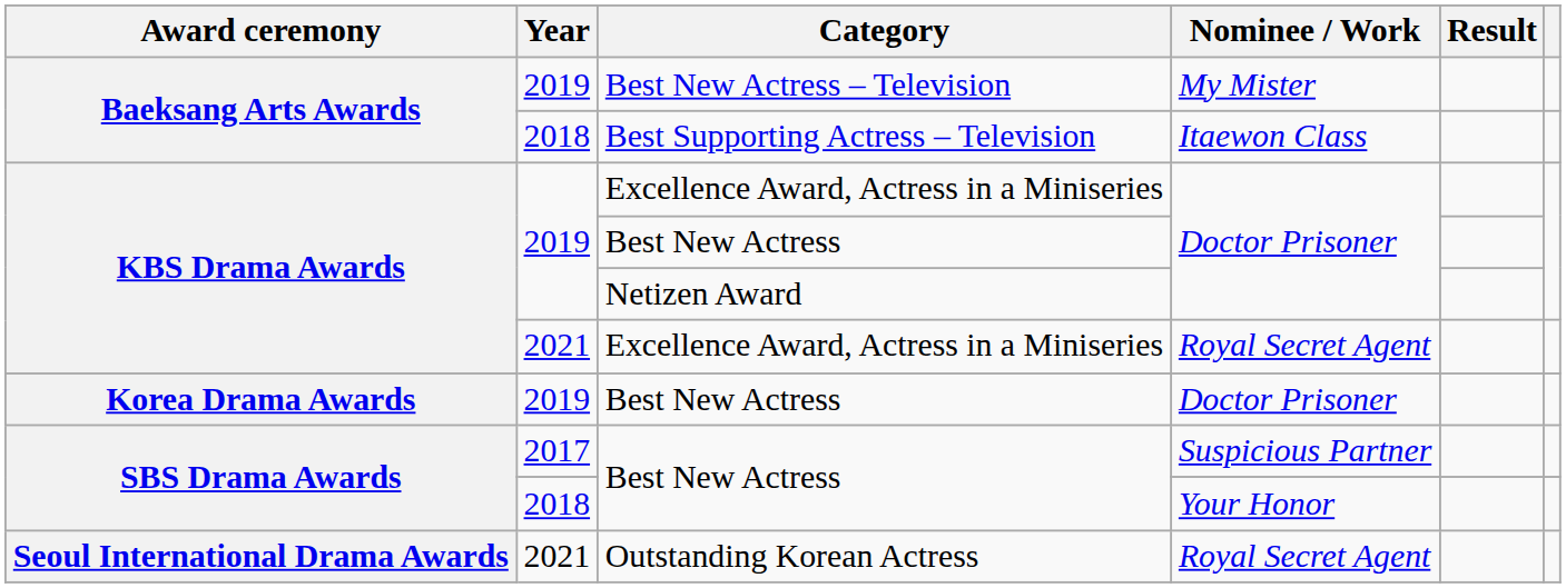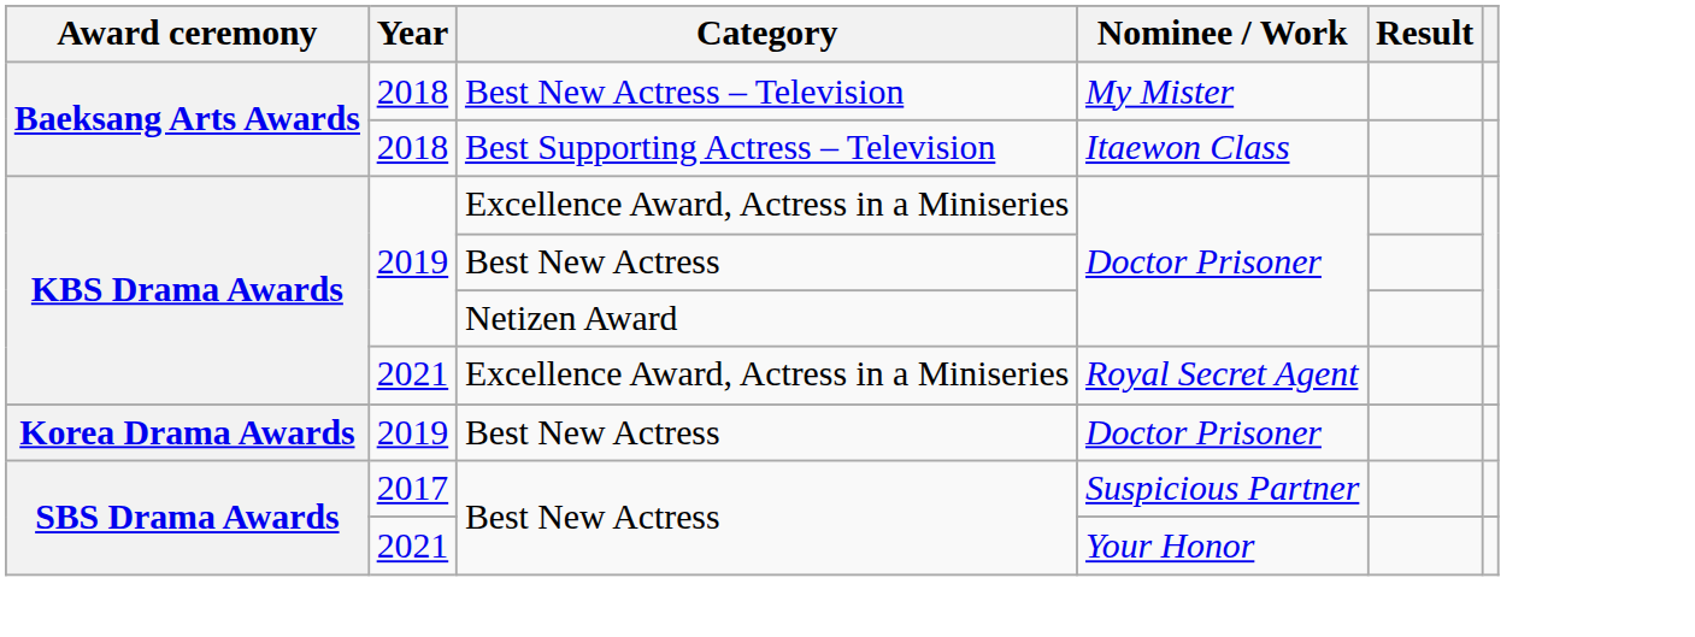 <table class="wikitable plainrowheaders sortable">
 <tr>
 <th scope="col">Award ceremony</th>
 <th scope="col">Year</th>
 <th scope="col">Category</th>
 <th scope="col">Nominee / Work</th>
 <th scope="col">Result</th>
 <th scope="col" class="unsortable"></th>
 </tr>
 <tr>
 <th scope="row" rowspan="2"><a href='#'>Baeksang Arts Awards</a></th>
-<td style="text-align:center"><a href='#'>2019</a></td>
+<td style="text-align:center"><a href='#'>2018</a></td>
 <td><a href='#'>Best New Actress – Television</a></td>
 <td><em><a href='#'>My Mister</a></em></td>
 <td></td>
 <td style="text-align:center"></td>
 </tr>
 <tr>
 <td style="text-align:center"><a href='#'>2018</a></td>
 <td><a href='#'>Best Supporting Actress – Television</a></td>
 <td><em><a href='#'>Itaewon Class</a></em></td>
 <td></td>
 <td style="text-align:center"></td>
 </tr>
 <tr>
 <th scope="row" rowspan="4"><a href='#'>KBS Drama Awards</a></th>
 <td rowspan="3" style="text-align:center"><a href='#'>2019</a></td>
 <td>Excellence Award, Actress in a Miniseries</td>
 <td rowspan="3"><em><a href='#'>Doctor Prisoner</a></em></td>
 <td></td>
 <td rowspan="3" style="text-align:center"></td>
 </tr>
 <tr>
 <td>Best New Actress</td>
 <td></td>
 </tr>
 <tr>
 <td>Netizen Award</td>
 <td></td>
 </tr>
 <tr>
 <td style="text-align:center"><a href='#'>2021</a></td>
 <td>Excellence Award, Actress in a Miniseries</td>
 <td><em><a href='#'>Royal Secret Agent</a></em></td>
 <td></td>
 <td style="text-align:center"></td>
 </tr>
 <tr>
 <th scope="row"><a href='#'>Korea Drama Awards</a></th>
 <td style="text-align:center"><a href='#'>2019</a></td>
 <td>Best New Actress</td>
 <td><em><a href='#'>Doctor Prisoner</a></em></td>
 <td></td>
 <td style="text-align:center"></td>
 </tr>
 <tr>
 <th scope="row" rowspan="2"><a href='#'>SBS Drama Awards</a></th>
 <td style="text-align:center"><a href='#'>2017</a></td>
 <td rowspan="2">Best New Actress</td>
 <td><em><a href='#'>Suspicious Partner</a></em></td>
 <td></td>
 <td style="text-align:center"></td>
 </tr>
 <tr>
-<td style="text-align:center"><a href='#'>2018</a></td>
+<td style="text-align:center"><a href='#'>2021</a></td>
 <td><em><a href='#'>Your Honor</a></em></td>
 <td></td>
 <td style="text-align:center"></td>
 </tr>
-<tr>
-<th scope="row"><a href='#'>Seoul International Drama Awards</a></th>
-<td style="text-align:center">2021</td>
-<td>Outstanding Korean Actress</td>
-<td><em><a href='#'>Royal Secret Agent</a></em></td>
-<td></td>
-<td style="text-align:center"></td>
-</tr>
 </table>
